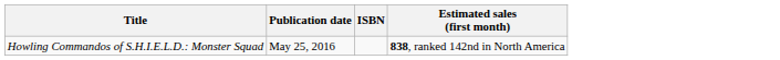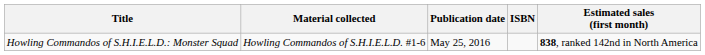 <table class="wikitable">
 <tr>
 <th>Title</th>
+<th>Material collected</th>
 <th>Publication date</th>
 <th>ISBN</th>
 <th>Estimated sales<br>(first month)</th>
 </tr>
 <tr>
 <td><em>Howling Commandos of S.H.I.E.L.D.:</em> <em>Monster Squad</em></td>
+<td><em>Howling Commandos of S.H.I.E.L.D.</em> #1-6</td>
 <td>May 25, 2016</td>
 <td></td>
 <td><strong>838</strong>, ranked 142nd in North America</td>
 </tr>
 </table>
